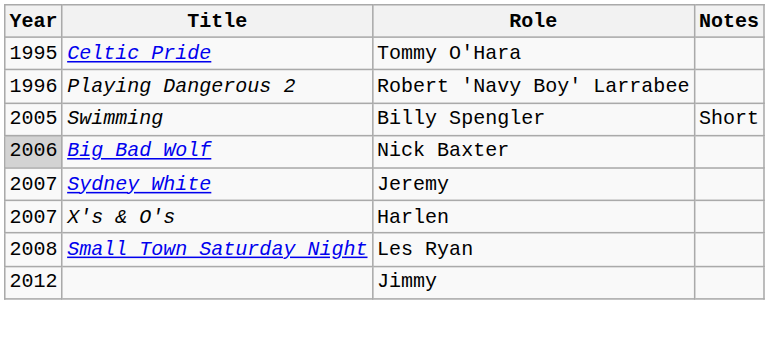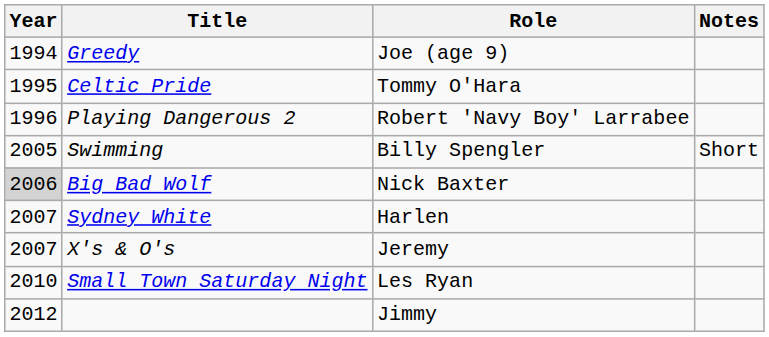 <table class="wikitable sortable">
 <tr>
 <th>Year</th>
 <th>Title</th>
 <th>Role</th>
 <th class="unsortable">Notes</th>
+</tr>
+<tr>
+<td>1994</td>
+<td><em><a href='#'>Greedy</a></em></td>
+<td>Joe (age 9)</td>
+<td></td>
 </tr>
 <tr>
 <td>1995</td>
 <td><em><a href='#'>Celtic Pride</a></em></td>
 <td>Tommy O'Hara</td>
 <td></td>
 </tr>
 <tr>
 <td>1996</td>
 <td><em>Playing Dangerous 2</em></td>
 <td>Robert 'Navy Boy' Larrabee</td>
 <td></td>
 </tr>
 <tr>
 <td>2005</td>
 <td><em>Swimming</em></td>
 <td>Billy Spengler</td>
 <td>Short</td>
 </tr>
 <tr>
 <td style="background: lightgrey;">2006</td>
 <td><em><a href='#'>Big Bad Wolf</a></em></td>
 <td>Nick Baxter</td>
 <td></td>
 </tr>
 <tr>
 <td>2007</td>
 <td><em><a href='#'>Sydney White</a></em></td>
-<td>Jeremy</td>
+<td>Harlen</td>
 <td></td>
 </tr>
 <tr>
 <td>2007</td>
 <td><em>X's & O's</em></td>
-<td>Harlen</td>
+<td>Jeremy</td>
 <td></td>
 </tr>
 <tr>
-<td>2008</td>
+<td>2010</td>
 <td><em><a href='#'>Small Town Saturday Night</a></em></td>
 <td>Les Ryan</td>
 <td></td>
 </tr>
 <tr>
 <td>2012</td>
 <td><em></em></td>
 <td>Jimmy</td>
 <td></td>
 </tr>
 </table>
